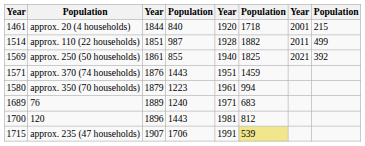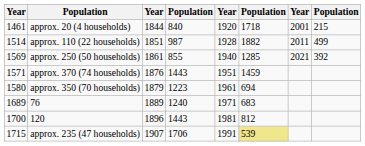 <table class="wikitable">
 <tr>
 <th>Year</th>
 <th><strong>Population</strong></th>
 <th><strong>Year</strong></th>
 <th>Population</th>
 <th>Year</th>
 <th>Population</th>
 <th>Year</th>
 <th><strong>Population</strong></th>
 </tr>
 <tr>
 <td>1461</td>
 <td>approx. 20 (4 households)</td>
 <td>1844</td>
 <td>840</td>
 <td>1920</td>
 <td>1718</td>
 <td>2001</td>
 <td>215</td>
 </tr>
 <tr>
 <td>1514</td>
 <td>approx. 110 (22 households)</td>
 <td>1851</td>
 <td>987</td>
 <td>1928</td>
 <td>1882</td>
 <td>2011</td>
 <td>499</td>
 </tr>
 <tr>
 <td>1569</td>
 <td>approx. 250 (50 households)</td>
 <td>1861</td>
 <td>855</td>
 <td>1940</td>
-<td>1825</td>
+<td>1285</td>
 <td>2021</td>
 <td>392</td>
 </tr>
 <tr>
 <td>1571</td>
 <td>approx. 370 (74 households)</td>
 <td>1876</td>
 <td>1443</td>
 <td>1951</td>
 <td>1459</td>
 <td></td>
 <td></td>
 </tr>
 <tr>
 <td>1580</td>
 <td>approx. 350 (70 households)</td>
 <td>1879</td>
 <td>1223</td>
 <td>1961</td>
-<td>994</td>
+<td>694</td>
 <td></td>
 <td></td>
 </tr>
 <tr>
 <td>1689</td>
 <td>76</td>
 <td>1889</td>
 <td>1240</td>
 <td>1971</td>
 <td>683</td>
 <td></td>
 <td></td>
 </tr>
 <tr>
 <td>1700</td>
 <td>120</td>
 <td>1896</td>
 <td>1443</td>
 <td>1981</td>
 <td>812</td>
 <td></td>
 <td></td>
 </tr>
 <tr>
 <td>1715</td>
 <td>approx. 235 (47 households)</td>
 <td>1907</td>
 <td>1706</td>
 <td>1991</td>
 <td style="background: khaki;">539</td>
 <td></td>
 </tr>
 </table>
